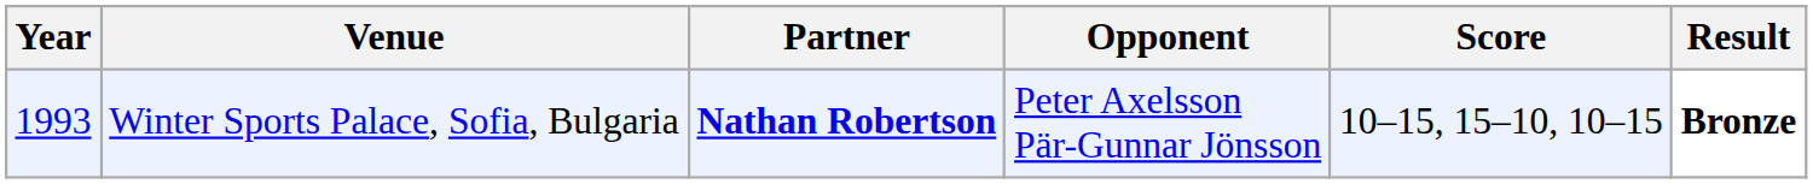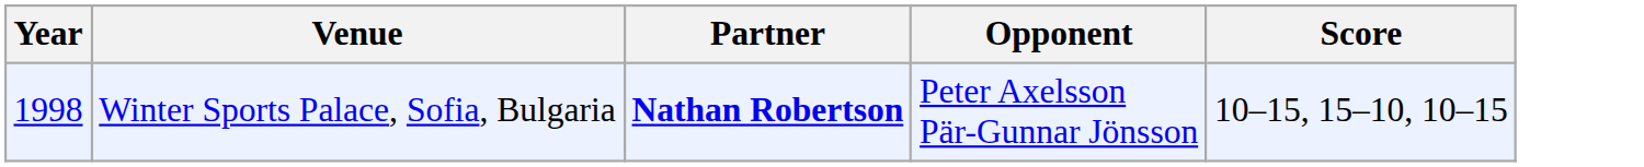 <table class="sortable wikitable" style="font-size: 90%;">
 <tr>
 <th>Year</th>
 <th>Venue</th>
 <th>Partner</th>
 <th>Opponent</th>
 <th>Score</th>
-<th>Result</th>
 </tr>
 <tr style="background:#ECF2FF">
-<td align="center"><a href='#'>1993</a></td>
+<td align="center"><a href='#'>1998</a></td>
 <td align="left"><a href='#'>Winter Sports Palace</a>, <a href='#'>Sofia</a>, Bulgaria</td>
 <td align="left"><strong> <a href='#'>Nathan Robertson</a></strong></td>
 <td align="left"> <a href='#'>Peter Axelsson</a><br> <a href='#'>Pär-Gunnar Jönsson</a></td>
 <td align="left">10–15, 15–10, 10–15</td>
-<td style="text-align:left; background:white"> <strong>Bronze</strong></td>
 </tr>
 </table>
